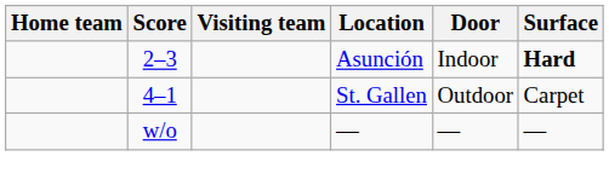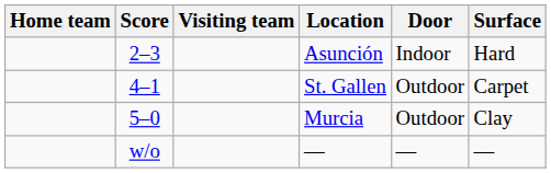 <table class="wikitable" style="border:1px solid #aaa;">
 <tr>
 <th>Home team</th>
 <th>Score</th>
 <th>Visiting team</th>
 <th>Location</th>
 <th>Door</th>
 <th>Surface</th>
 </tr>
 <tr>
 <td><strong></strong></td>
 <td style="text-align:center;"><a href='#'>2–3</a></td>
 <td></td>
 <td><a href='#'>Asunción</a></td>
 <td>Indoor</td>
-<td><strong>Hard</strong></td>
+<td>Hard</td>
 </tr>
 <tr>
 <td></td>
 <td style="text-align:center;"><a href='#'>4–1</a></td>
 <td><strong></strong></td>
 <td><a href='#'>St. Gallen</a></td>
 <td>Outdoor</td>
 <td>Carpet</td>
 </tr>
 <tr>
 <td><strong></strong></td>
+<td style="text-align:center;"><a href='#'>5–0</a></td>
+<td></td>
+<td><a href='#'>Murcia</a></td>
+<td>Outdoor</td>
+<td>Clay</td>
+</tr>
+<tr>
+<td><strong></strong></td>
 <td style="text-align:center;"><a href='#'>w/o</a></td>
 <td></td>
 <td>—</td>
 <td>—</td>
 <td>—</td>
 </tr>
 </table>
